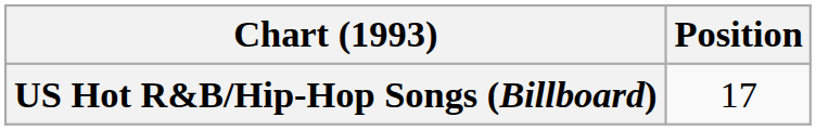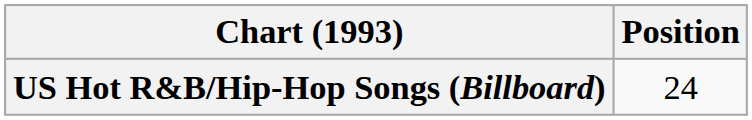 <table class="wikitable sortable plainrowheaders" style="text-align:center">
 <tr>
 <th>Chart (1993)</th>
 <th>Position</th>
 </tr>
 <tr>
 <th scope="row">US Hot R&B/Hip-Hop Songs (<em>Billboard</em>)</th>
-<td style="text-align:center;">17</td>
+<td style="text-align:center;">24</td>
 </tr>
 </table>
